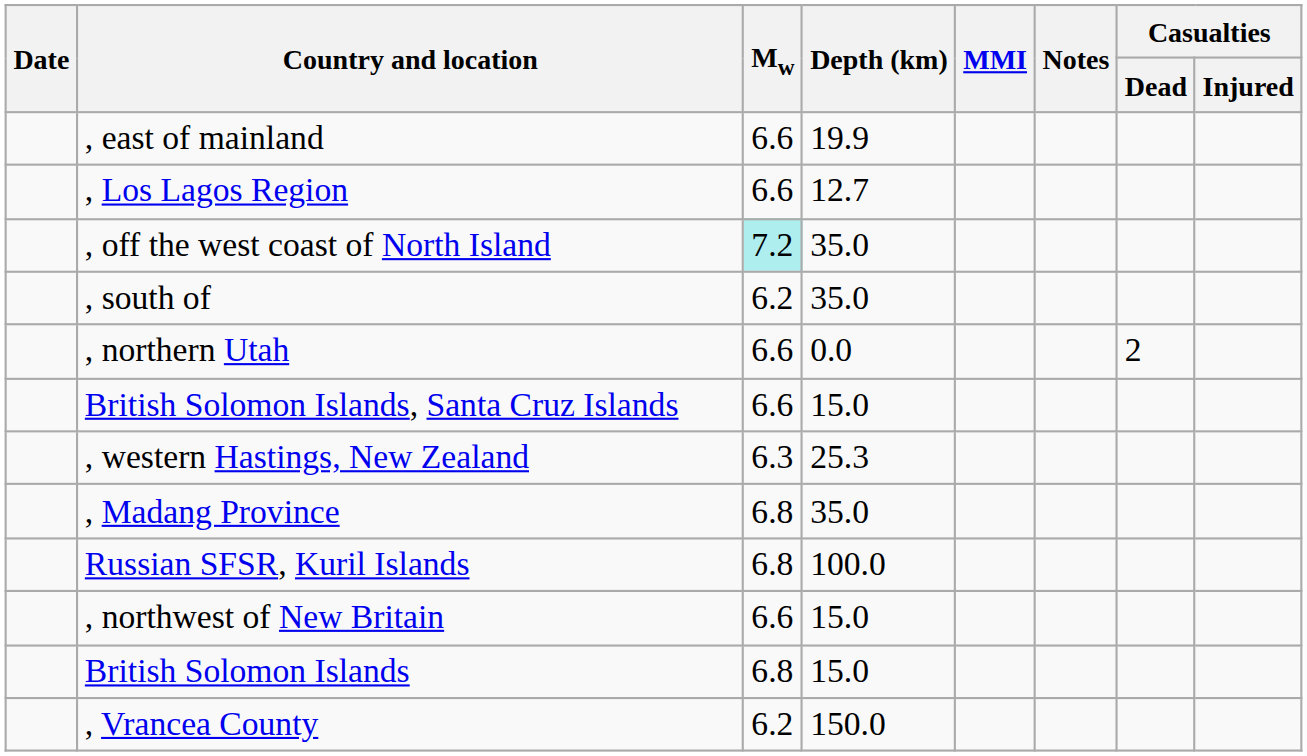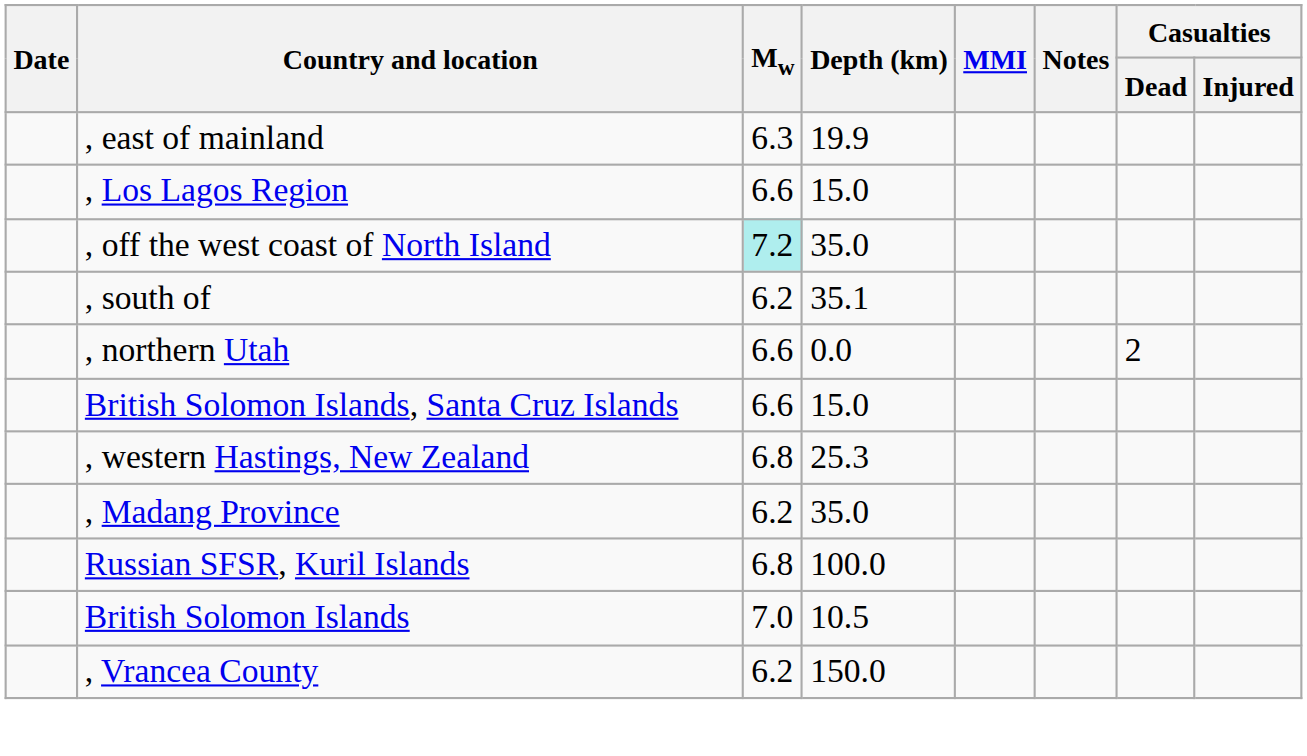 <table class="wikitable sortable sort-under" style="border:1px black; margin-left:1em;">
 <tr>
 <th rowspan="2"><small>Date</small></th>
 <th rowspan="2" style="width: 310px"><small>Country and location</small></th>
 <th rowspan="2"><small>M<sub>w</sub></small></th>
 <th rowspan="2"><small>Depth (km)</small></th>
 <th rowspan="2"><small><a href='#'>MMI</a></small></th>
 <th rowspan="2" class="unsortable"><small>Notes</small></th>
 <th colspan="2"><small>Casualties</small></th>
 </tr>
 <tr>
 <th><small>Dead</small></th>
 <th><small>Injured</small></th>
 </tr>
 <tr>
 <td></td>
 <td>, east of mainland</td>
-<td>6.6</td>
+<td>6.3</td>
 <td>19.9</td>
 <td></td>
 <td></td>
 <td></td>
 <td></td>
 </tr>
 <tr>
 <td></td>
 <td>, <a href='#'>Los Lagos Region</a></td>
 <td>6.6</td>
-<td>12.7</td>
+<td>15.0</td>
 <td></td>
 <td></td>
 <td></td>
 <td></td>
 </tr>
 <tr>
 <td></td>
 <td>, off the west coast of <a href='#'>North Island</a></td>
 <td style="background: paleturquoise;">7.2</td>
 <td>35.0</td>
 <td></td>
 <td></td>
 <td></td>
 <td></td>
 </tr>
 <tr>
 <td></td>
 <td>, south of</td>
 <td>6.2</td>
-<td>35.0</td>
+<td>35.1</td>
 <td></td>
 <td></td>
 <td></td>
 <td></td>
 </tr>
 <tr>
 <td></td>
 <td>, northern <a href='#'>Utah</a></td>
 <td>6.6</td>
 <td>0.0</td>
 <td></td>
 <td></td>
 <td>2</td>
 <td></td>
 </tr>
 <tr>
 <td></td>
 <td> <a href='#'>British Solomon Islands</a>, <a href='#'>Santa Cruz Islands</a></td>
 <td>6.6</td>
 <td>15.0</td>
 <td></td>
 <td></td>
 <td></td>
 <td></td>
 </tr>
 <tr>
 <td></td>
 <td>, western <a href='#'>Hastings, New Zealand</a></td>
-<td>6.3</td>
+<td>6.8</td>
 <td>25.3</td>
 <td></td>
 <td></td>
 <td></td>
 <td></td>
 </tr>
 <tr>
 <td></td>
 <td>, <a href='#'>Madang Province</a></td>
-<td>6.8</td>
+<td>6.2</td>
 <td>35.0</td>
 <td></td>
 <td></td>
 <td></td>
 <td></td>
 </tr>
 <tr>
 <td></td>
 <td> <a href='#'>Russian SFSR</a>, <a href='#'>Kuril Islands</a></td>
 <td>6.8</td>
 <td>100.0</td>
 <td></td>
 <td></td>
 <td></td>
 <td></td>
 </tr>
 <tr>
 <td></td>
-<td>, northwest of <a href='#'>New Britain</a></td>
-<td>6.6</td>
-<td>15.0</td>
-<td></td>
-<td></td>
-<td></td>
-<td></td>
-</tr>
-<tr>
-<td></td>
 <td> <a href='#'>British Solomon Islands</a></td>
-<td>6.8</td>
-<td>15.0</td>
+<td>7.0</td>
+<td>10.5</td>
 <td></td>
 <td></td>
 <td></td>
 <td></td>
 </tr>
 <tr>
 <td></td>
 <td>, <a href='#'>Vrancea County</a></td>
 <td>6.2</td>
 <td>150.0</td>
 <td></td>
 <td></td>
 <td></td>
 <td></td>
 </tr>
 </table>
